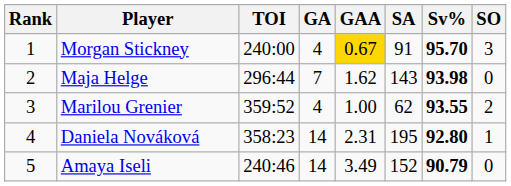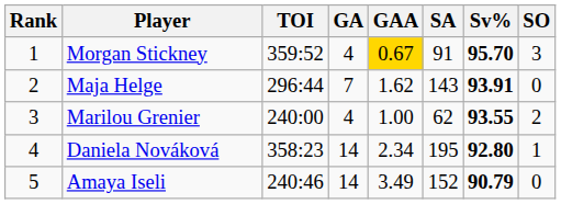 <table class="wikitable sortable" style="text-align:center;">
 <tr>
 <th width=30>Rank</th>
 <th width=150>Player</th>
 <th width=20>TOI</th>
 <th width=20>GA</th>
 <th width=20>GAA</th>
 <th width=20>SA</th>
 <th width=20>Sv%</th>
 <th width=20>SO</th>
 </tr>
 <tr>
 <td>1</td>
 <td align=left> <a href='#'>Morgan Stickney</a></td>
-<td>240:00</td>
+<td>359:52</td>
 <td>4</td>
 <td style="background: gold;">0.67</td>
 <td>91</td>
 <td><strong>95.70</strong></td>
 <td>3</td>
 </tr>
 <tr>
 <td>2</td>
 <td align=left> <a href='#'>Maja Helge</a></td>
 <td>296:44</td>
 <td>7</td>
 <td>1.62</td>
 <td>143</td>
-<td><strong>93.98</strong></td>
+<td><strong>93.91</strong></td>
 <td>0</td>
 </tr>
 <tr>
 <td>3</td>
 <td align=left> <a href='#'>Marilou Grenier</a></td>
-<td>359:52</td>
+<td>240:00</td>
 <td>4</td>
 <td>1.00</td>
 <td>62</td>
 <td><strong>93.55</strong></td>
 <td>2</td>
 </tr>
 <tr>
 <td>4</td>
 <td align=left> <a href='#'>Daniela Nováková</a></td>
 <td>358:23</td>
 <td>14</td>
-<td>2.31</td>
+<td>2.34</td>
 <td>195</td>
 <td><strong>92.80</strong></td>
 <td>1</td>
 </tr>
 <tr>
 <td>5</td>
 <td align=left> <a href='#'>Amaya Iseli</a></td>
 <td>240:46</td>
 <td>14</td>
 <td>3.49</td>
 <td>152</td>
 <td><strong>90.79</strong></td>
 <td>0</td>
 </tr>
 </table>
